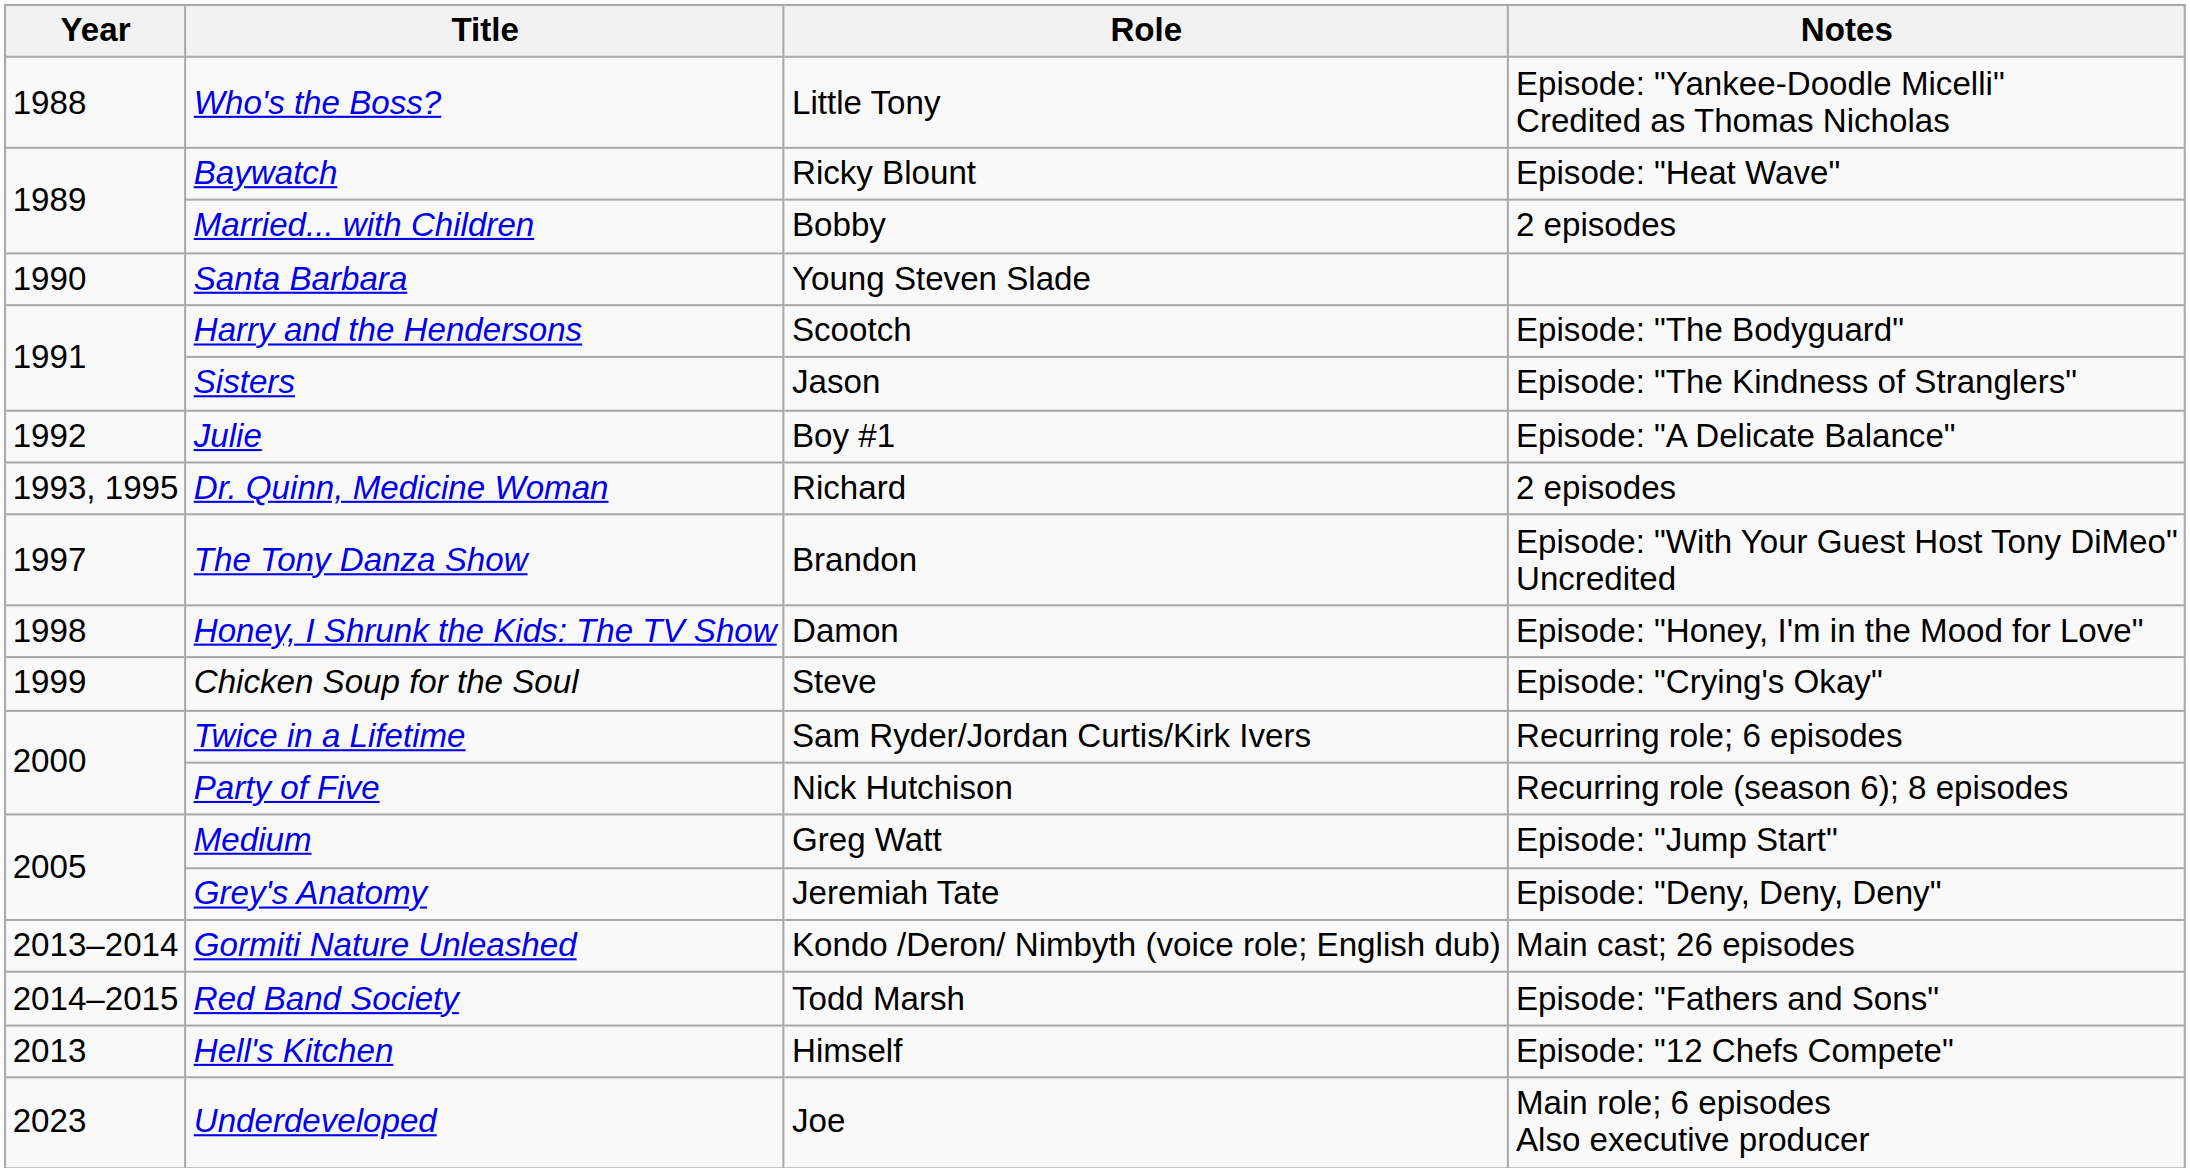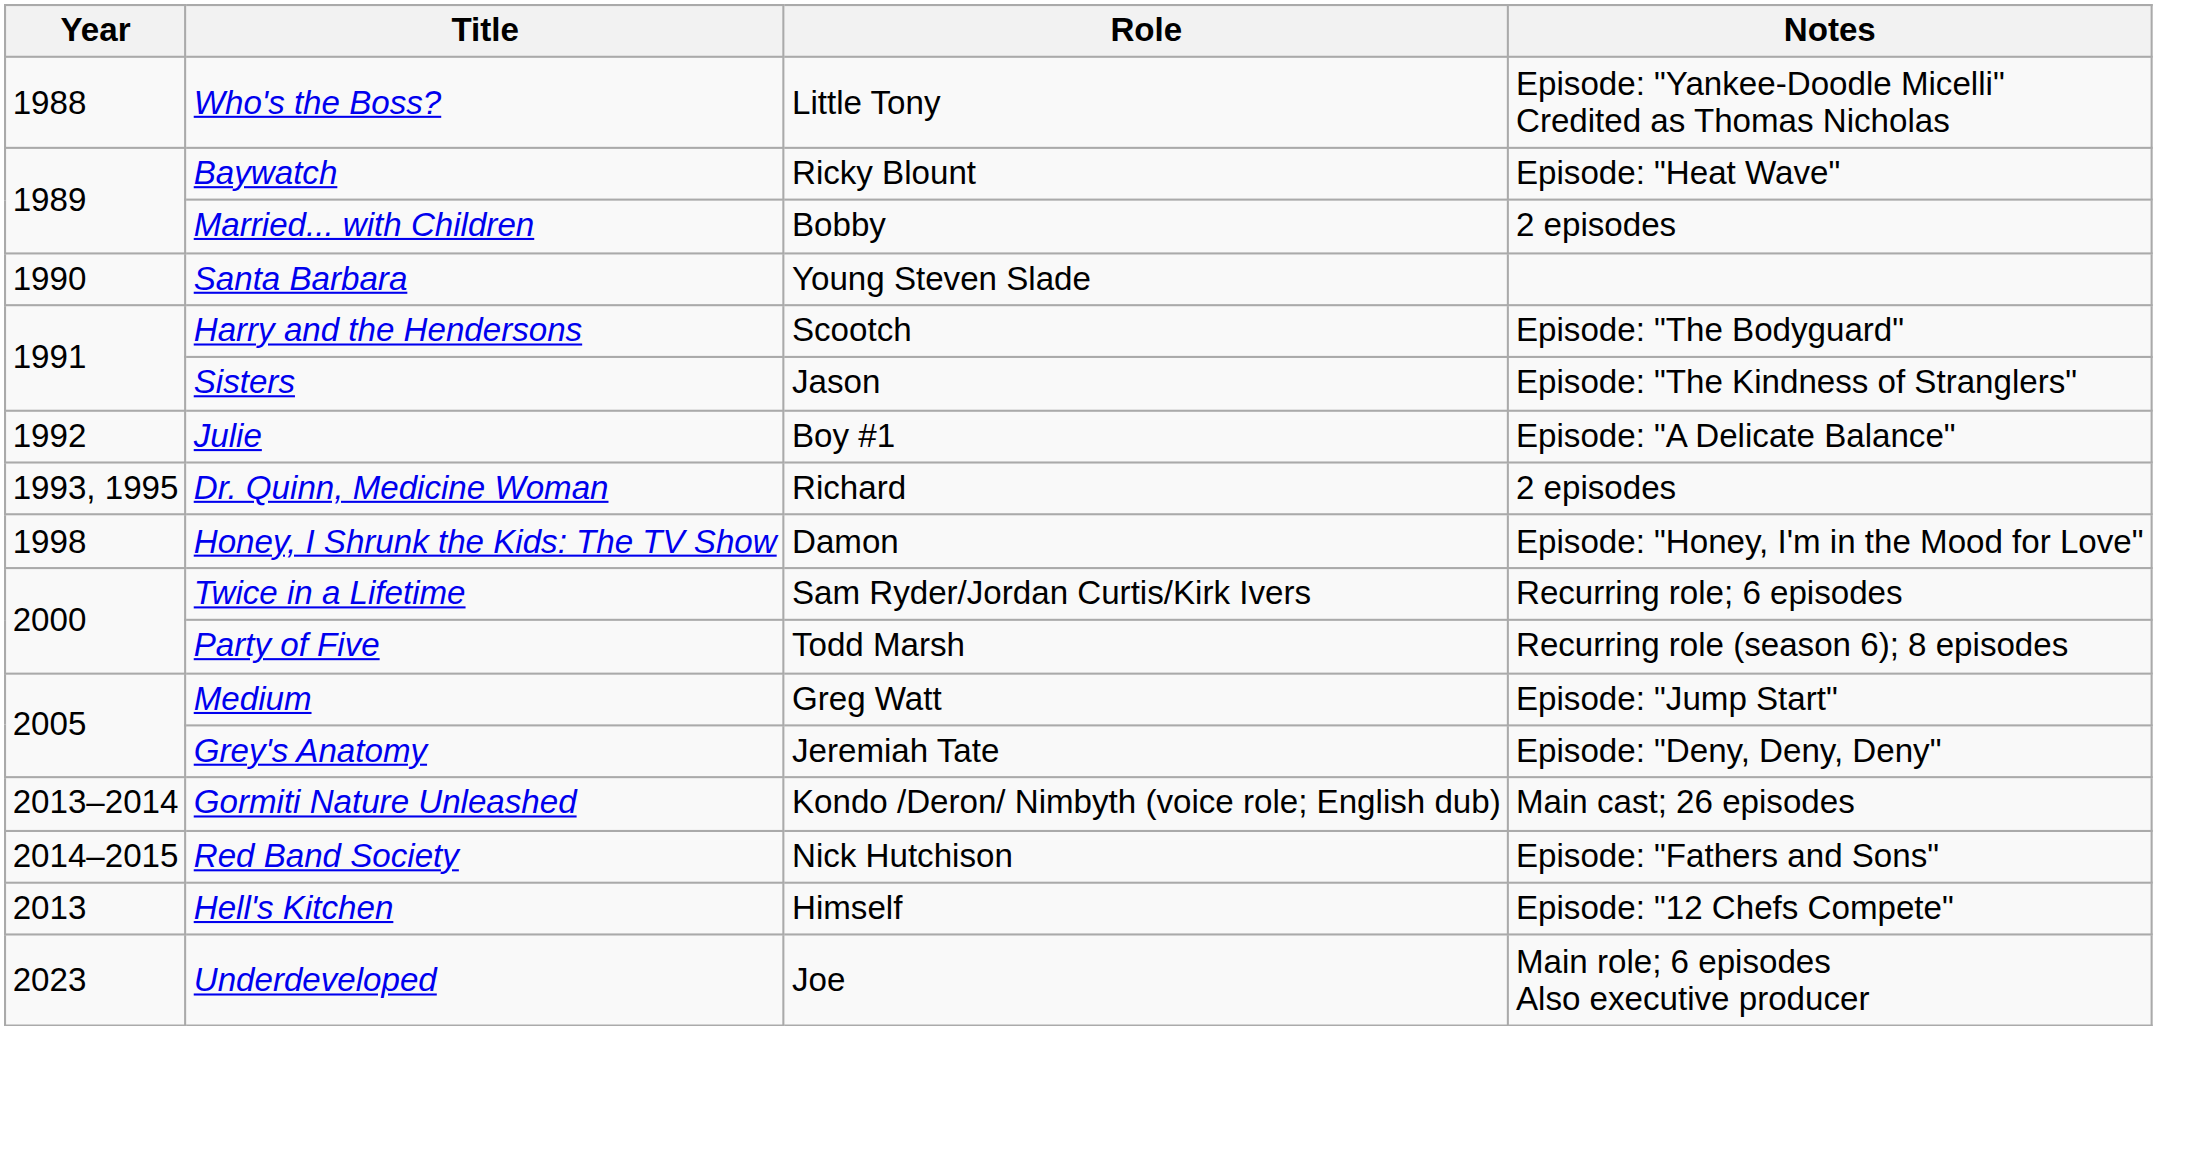 <table class="wikitable sortable">
 <tr>
 <th>Year</th>
 <th>Title</th>
 <th>Role</th>
 <th class="unsortable">Notes</th>
 </tr>
 <tr>
 <td>1988</td>
 <td><em><a href='#'>Who's the Boss?</a></em></td>
 <td>Little Tony</td>
 <td>Episode: "Yankee-Doodle Micelli" <br>Credited as Thomas Nicholas</td>
 </tr>
 <tr>
 <td rowspan="2">1989</td>
 <td><em><a href='#'>Baywatch</a></em></td>
 <td>Ricky Blount</td>
 <td>Episode: "Heat Wave"</td>
 </tr>
 <tr>
 <td><em><a href='#'>Married... with Children</a></em></td>
 <td>Bobby</td>
 <td>2 episodes</td>
 </tr>
 <tr>
 <td>1990</td>
 <td><em><a href='#'>Santa Barbara</a></em></td>
 <td>Young Steven Slade</td>
 <td></td>
 </tr>
 <tr>
 <td rowspan="2">1991</td>
 <td><em><a href='#'>Harry and the Hendersons</a></em></td>
 <td>Scootch</td>
 <td>Episode: "The Bodyguard"</td>
 </tr>
 <tr>
 <td><em><a href='#'>Sisters</a></em></td>
 <td>Jason</td>
 <td>Episode: "The Kindness of Stranglers"</td>
 </tr>
 <tr>
 <td>1992</td>
 <td><em><a href='#'>Julie</a></em></td>
 <td>Boy #1</td>
 <td>Episode: "A Delicate Balance"</td>
 </tr>
 <tr>
 <td>1993, 1995</td>
 <td><em><a href='#'>Dr. Quinn, Medicine Woman</a></em></td>
 <td>Richard</td>
 <td>2 episodes</td>
 </tr>
 <tr>
-<td>1997</td>
-<td><em><a href='#'>The Tony Danza Show</a></em></td>
-<td>Brandon</td>
-<td>Episode: "With Your Guest Host Tony DiMeo"<br>Uncredited</td>
-</tr>
-<tr>
 <td>1998</td>
 <td><em><a href='#'>Honey, I Shrunk the Kids: The TV Show</a></em></td>
 <td>Damon</td>
 <td>Episode: "Honey, I'm in the Mood for Love"</td>
-</tr>
-<tr>
-<td>1999</td>
-<td><em>Chicken Soup for the Soul</em></td>
-<td>Steve</td>
-<td>Episode: "Crying's Okay"</td>
 </tr>
 <tr>
 <td rowspan="2">2000</td>
 <td><em><a href='#'>Twice in a Lifetime</a></em></td>
 <td>Sam Ryder/Jordan Curtis/Kirk Ivers</td>
 <td>Recurring role; 6 episodes</td>
 </tr>
 <tr>
 <td><em><a href='#'>Party of Five</a></em></td>
-<td>Nick Hutchison</td>
+<td>Todd Marsh</td>
 <td>Recurring role (season 6); 8 episodes</td>
 </tr>
 <tr>
 <td rowspan="2">2005</td>
 <td><em><a href='#'>Medium</a></em></td>
 <td>Greg Watt</td>
 <td>Episode: "Jump Start"</td>
 </tr>
 <tr>
 <td><em><a href='#'>Grey's Anatomy</a></em></td>
 <td>Jeremiah Tate</td>
 <td>Episode: "Deny, Deny, Deny"</td>
 </tr>
 <tr>
 <td>2013–2014</td>
 <td><em><a href='#'>Gormiti Nature Unleashed</a></em></td>
 <td>Kondo /Deron/ Nimbyth (voice role; English dub)</td>
 <td>Main cast; 26 episodes</td>
 </tr>
 <tr>
 <td>2014–2015</td>
 <td><em><a href='#'>Red Band Society</a></em></td>
-<td>Todd Marsh</td>
+<td>Nick Hutchison</td>
 <td>Episode: "Fathers and Sons"</td>
 </tr>
 <tr>
 <td>2013</td>
 <td><em><a href='#'>Hell's Kitchen</a></em></td>
 <td>Himself</td>
 <td>Episode: "12 Chefs Compete"</td>
 </tr>
 <tr>
 <td>2023</td>
 <td><em><a href='#'>Underdeveloped</a></em></td>
 <td>Joe</td>
 <td>Main role; 6 episodes<br>Also executive producer</td>
 </tr>
 </table>
